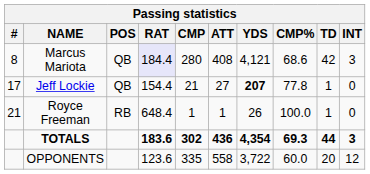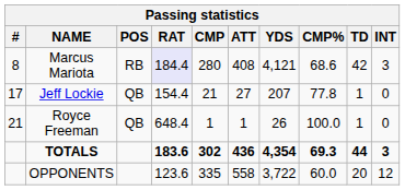 <table style="width:30%; text-align:center;" class="wikitable collapsible collapsed">
 <tr>
 <th colspan="10">Passing statistics</th>
 </tr>
 <tr>
 <th>#</th>
 <th>NAME</th>
 <th>POS</th>
 <th>RAT</th>
 <th>CMP</th>
 <th>ATT</th>
 <th>YDS</th>
 <th>CMP%</th>
 <th>TD</th>
 <th>INT</th>
 </tr>
 <tr>
 <td>8</td>
 <td>Marcus Mariota</td>
-<td>QB</td>
+<td>RB</td>
 <td style="background: lavender;">184.4</td>
 <td>280</td>
 <td>408</td>
 <td>4,121</td>
 <td>68.6</td>
 <td>42</td>
 <td>3</td>
 </tr>
 <tr>
 <td>17</td>
 <td><a href='#'>Jeff Lockie</a></td>
 <td>QB</td>
 <td>154.4</td>
 <td>21</td>
 <td>27</td>
-<td><strong>207</strong></td>
+<td>207</td>
 <td>77.8</td>
 <td>1</td>
 <td>0</td>
 </tr>
 <tr>
 <td>21</td>
 <td>Royce Freeman</td>
-<td>RB</td>
+<td>QB</td>
 <td>648.4</td>
 <td>1</td>
 <td>1</td>
 <td>26</td>
 <td>100.0</td>
 <td>1</td>
 <td>0</td>
 </tr>
 <tr>
 <td></td>
 <td><strong>TOTALS</strong></td>
 <td></td>
 <td><strong>183.6</strong></td>
 <td><strong>302</strong></td>
 <td><strong>436</strong></td>
 <td><strong>4,354</strong></td>
 <td><strong>69.3</strong></td>
 <td><strong>44</strong></td>
 <td><strong>3</strong></td>
 </tr>
 <tr>
 <td></td>
 <td>OPPONENTS</td>
 <td></td>
 <td>123.6</td>
 <td>335</td>
 <td>558</td>
 <td>3,722</td>
 <td>60.0</td>
 <td>20</td>
 <td>12</td>
 </tr>
 </table>
